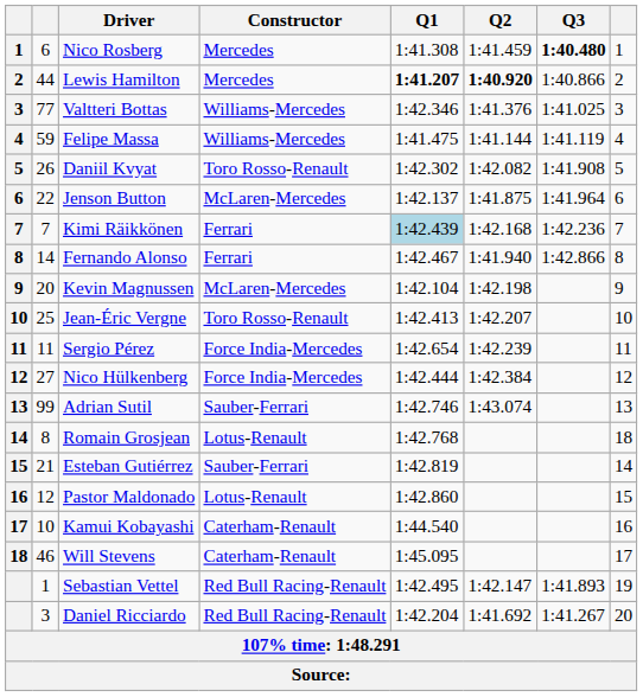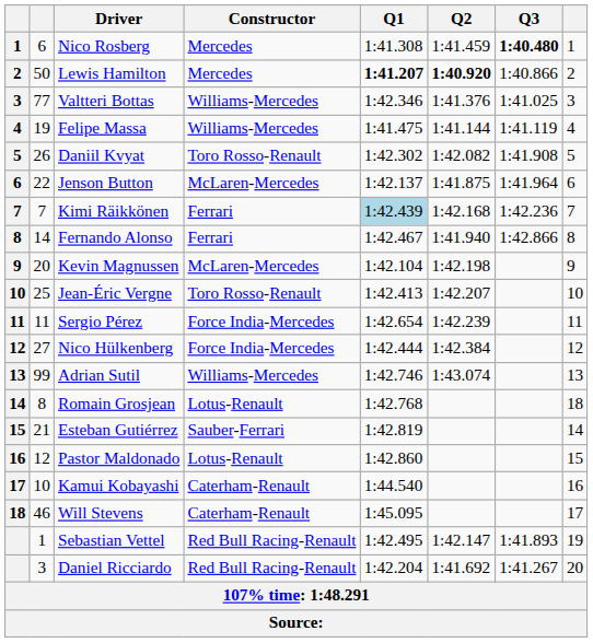 <table class= "wikitable sortable" style="font-size:85%">
 <tr>
 <th></th>
 <th></th>
 <th>Driver</th>
 <th>Constructor</th>
 <th>Q1</th>
 <th>Q2</th>
 <th>Q3</th>
 <th></th>
 </tr>
 <tr>
 <th>1</th>
 <td style="text-align:center;">6</td>
 <td> <a href='#'>Nico Rosberg</a></td>
 <td><a href='#'>Mercedes</a></td>
 <td>1:41.308</td>
 <td>1:41.459</td>
 <td><strong>1:40.480</strong></td>
 <td>1</td>
 </tr>
 <tr>
 <th>2</th>
-<td style="text-align:center;">44</td>
+<td style="text-align:center;">50</td>
 <td> <a href='#'>Lewis Hamilton</a></td>
 <td><a href='#'>Mercedes</a></td>
 <td><strong>1:41.207</strong></td>
 <td><strong>1:40.920</strong></td>
 <td>1:40.866</td>
 <td>2</td>
 </tr>
 <tr>
 <th>3</th>
 <td style="text-align:center;">77</td>
 <td> <a href='#'>Valtteri Bottas</a></td>
 <td><a href='#'>Williams</a>-<a href='#'>Mercedes</a></td>
 <td>1:42.346</td>
 <td>1:41.376</td>
 <td>1:41.025</td>
 <td>3</td>
 </tr>
 <tr>
 <th>4</th>
-<td style="text-align:center;">59</td>
+<td style="text-align:center;">19</td>
 <td> <a href='#'>Felipe Massa</a></td>
 <td><a href='#'>Williams</a>-<a href='#'>Mercedes</a></td>
 <td>1:41.475</td>
 <td>1:41.144</td>
 <td>1:41.119</td>
 <td>4</td>
 </tr>
 <tr>
 <th>5</th>
 <td style="text-align:center;">26</td>
 <td> <a href='#'>Daniil Kvyat</a></td>
 <td><a href='#'>Toro Rosso</a>-<a href='#'>Renault</a></td>
 <td>1:42.302</td>
 <td>1:42.082</td>
 <td>1:41.908</td>
 <td>5</td>
 </tr>
 <tr>
 <th>6</th>
 <td style="text-align:center;">22</td>
 <td> <a href='#'>Jenson Button</a></td>
 <td><a href='#'>McLaren</a>-<a href='#'>Mercedes</a></td>
 <td>1:42.137</td>
 <td>1:41.875</td>
 <td>1:41.964</td>
 <td>6</td>
 </tr>
 <tr>
 <th>7</th>
 <td style="text-align:center;">7</td>
 <td> <a href='#'>Kimi Räikkönen</a></td>
 <td><a href='#'>Ferrari</a></td>
 <td style="background: lightblue;">1:42.439</td>
 <td>1:42.168</td>
 <td>1:42.236</td>
 <td>7</td>
 </tr>
 <tr>
 <th>8</th>
 <td style="text-align:center;">14</td>
 <td> <a href='#'>Fernando Alonso</a></td>
 <td><a href='#'>Ferrari</a></td>
 <td>1:42.467</td>
 <td>1:41.940</td>
 <td>1:42.866</td>
 <td>8</td>
 </tr>
 <tr>
 <th>9</th>
 <td style="text-align:center;">20</td>
 <td> <a href='#'>Kevin Magnussen</a></td>
 <td><a href='#'>McLaren</a>-<a href='#'>Mercedes</a></td>
 <td>1:42.104</td>
 <td>1:42.198</td>
 <td></td>
 <td>9</td>
 </tr>
 <tr>
 <th>10</th>
 <td style="text-align:center;">25</td>
 <td> <a href='#'>Jean-Éric Vergne</a></td>
 <td><a href='#'>Toro Rosso</a>-<a href='#'>Renault</a></td>
 <td>1:42.413</td>
 <td>1:42.207</td>
 <td></td>
 <td>10</td>
 </tr>
 <tr>
 <th>11</th>
 <td style="text-align:center;">11</td>
 <td> <a href='#'>Sergio Pérez</a></td>
 <td><a href='#'>Force India</a>-<a href='#'>Mercedes</a></td>
 <td>1:42.654</td>
 <td>1:42.239</td>
 <td></td>
 <td>11</td>
 </tr>
 <tr>
 <th>12</th>
 <td style="text-align:center;">27</td>
 <td> <a href='#'>Nico Hülkenberg</a></td>
 <td><a href='#'>Force India</a>-<a href='#'>Mercedes</a></td>
 <td>1:42.444</td>
 <td>1:42.384</td>
 <td></td>
 <td>12</td>
 </tr>
 <tr>
 <th>13</th>
 <td style="text-align:center;">99</td>
 <td> <a href='#'>Adrian Sutil</a></td>
-<td><a href='#'>Sauber</a>-<a href='#'>Ferrari</a></td>
+<td><a href='#'>Williams</a>-<a href='#'>Mercedes</a></td>
 <td>1:42.746</td>
 <td>1:43.074</td>
 <td></td>
 <td>13</td>
 </tr>
 <tr>
 <th>14</th>
 <td style="text-align:center;">8</td>
 <td> <a href='#'>Romain Grosjean</a></td>
 <td><a href='#'>Lotus</a>-<a href='#'>Renault</a></td>
 <td>1:42.768</td>
 <td></td>
 <td></td>
 <td>18</td>
 </tr>
 <tr>
 <th>15</th>
 <td style="text-align:center;">21</td>
 <td> <a href='#'>Esteban Gutiérrez</a></td>
 <td><a href='#'>Sauber</a>-<a href='#'>Ferrari</a></td>
 <td>1:42.819</td>
 <td></td>
 <td></td>
 <td>14</td>
 </tr>
 <tr>
 <th>16</th>
 <td style="text-align:center;">12</td>
 <td> <a href='#'>Pastor Maldonado</a></td>
 <td><a href='#'>Lotus</a>-<a href='#'>Renault</a></td>
 <td>1:42.860</td>
 <td></td>
 <td></td>
 <td>15</td>
 </tr>
 <tr>
 <th>17</th>
 <td style="text-align:center;">10</td>
 <td> <a href='#'>Kamui Kobayashi</a></td>
 <td><a href='#'>Caterham</a>-<a href='#'>Renault</a></td>
 <td>1:44.540</td>
 <td></td>
 <td></td>
 <td>16</td>
 </tr>
 <tr>
 <th>18</th>
 <td style="text-align:center;">46</td>
 <td> <a href='#'>Will Stevens</a></td>
 <td><a href='#'>Caterham</a>-<a href='#'>Renault</a></td>
 <td>1:45.095</td>
 <td></td>
 <td></td>
 <td>17</td>
 </tr>
 <tr>
 <th></th>
 <td style="text-align:center;">1</td>
 <td> <a href='#'>Sebastian Vettel</a></td>
 <td><a href='#'>Red Bull Racing</a>-<a href='#'>Renault</a></td>
 <td>1:42.495</td>
 <td>1:42.147</td>
 <td>1:41.893</td>
 <td>19</td>
 </tr>
 <tr>
 <th></th>
 <td style="text-align:center;">3</td>
 <td> <a href='#'>Daniel Ricciardo</a></td>
 <td><a href='#'>Red Bull Racing</a>-<a href='#'>Renault</a></td>
 <td>1:42.204</td>
 <td>1:41.692</td>
 <td>1:41.267</td>
 <td>20</td>
 </tr>
 <tr>
 <th colspan=8><a href='#'>107% time</a>: 1:48.291</th>
 </tr>
 <tr>
 <th colspan=8>Source:</th>
 </tr>
 </table>
